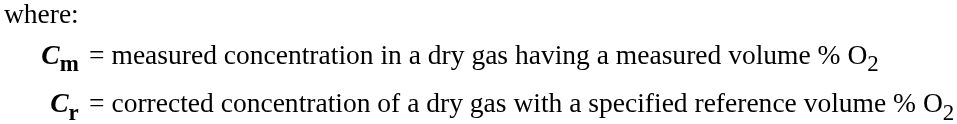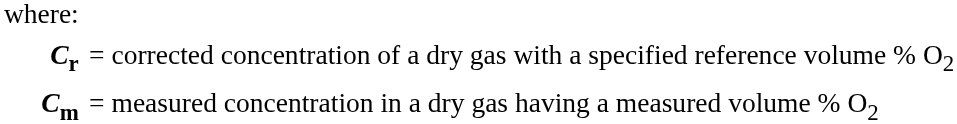 <table border="0" cellpadding="2">
 <tr>
 <td align=right>where:</td>
 <td> </td>
 </tr>
 <tr>
+<th align=right><strong><em>C</em></strong><sub><strong>r</strong></sub></th>
+<td align=left>= corrected concentration of a dry gas with a specified reference volume % O<sub>2</sub></td>
+</tr>
+<tr>
 <th align=right><strong><em>C</em></strong><sub><strong>m</strong></sub></th>
 <td align=left>= measured concentration in a dry gas having a measured volume % O<sub>2</sub></td>
 </tr>
-<tr>
-<th align=right><strong><em>C</em></strong><sub><strong>r</strong></sub></th>
-<td align=left>= corrected concentration of a dry gas with a specified reference volume % O<sub>2</sub></td>
-</tr>
 </table>
